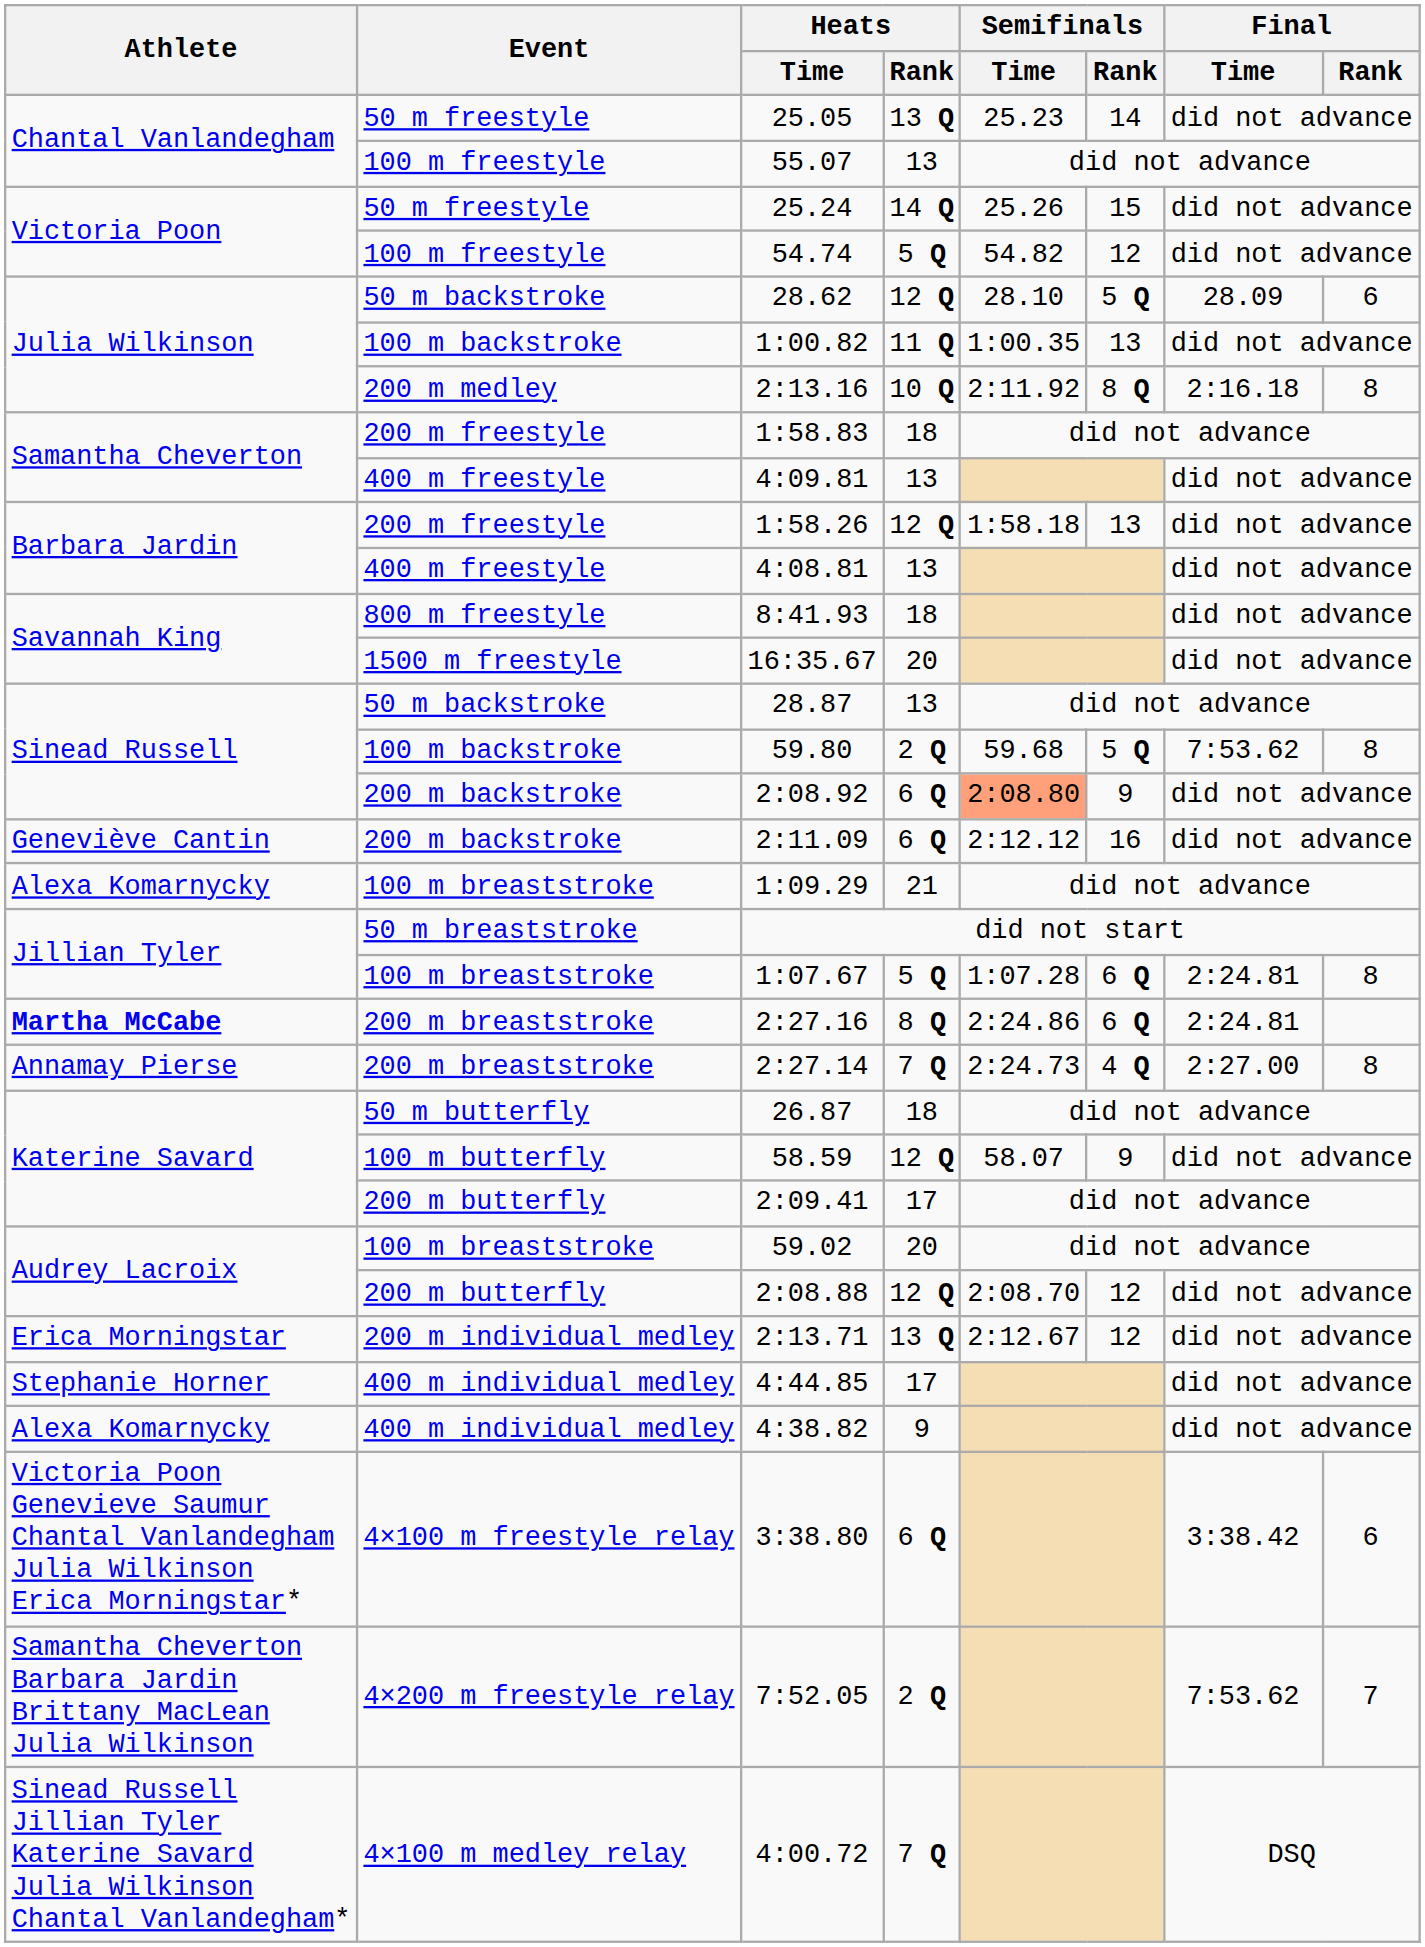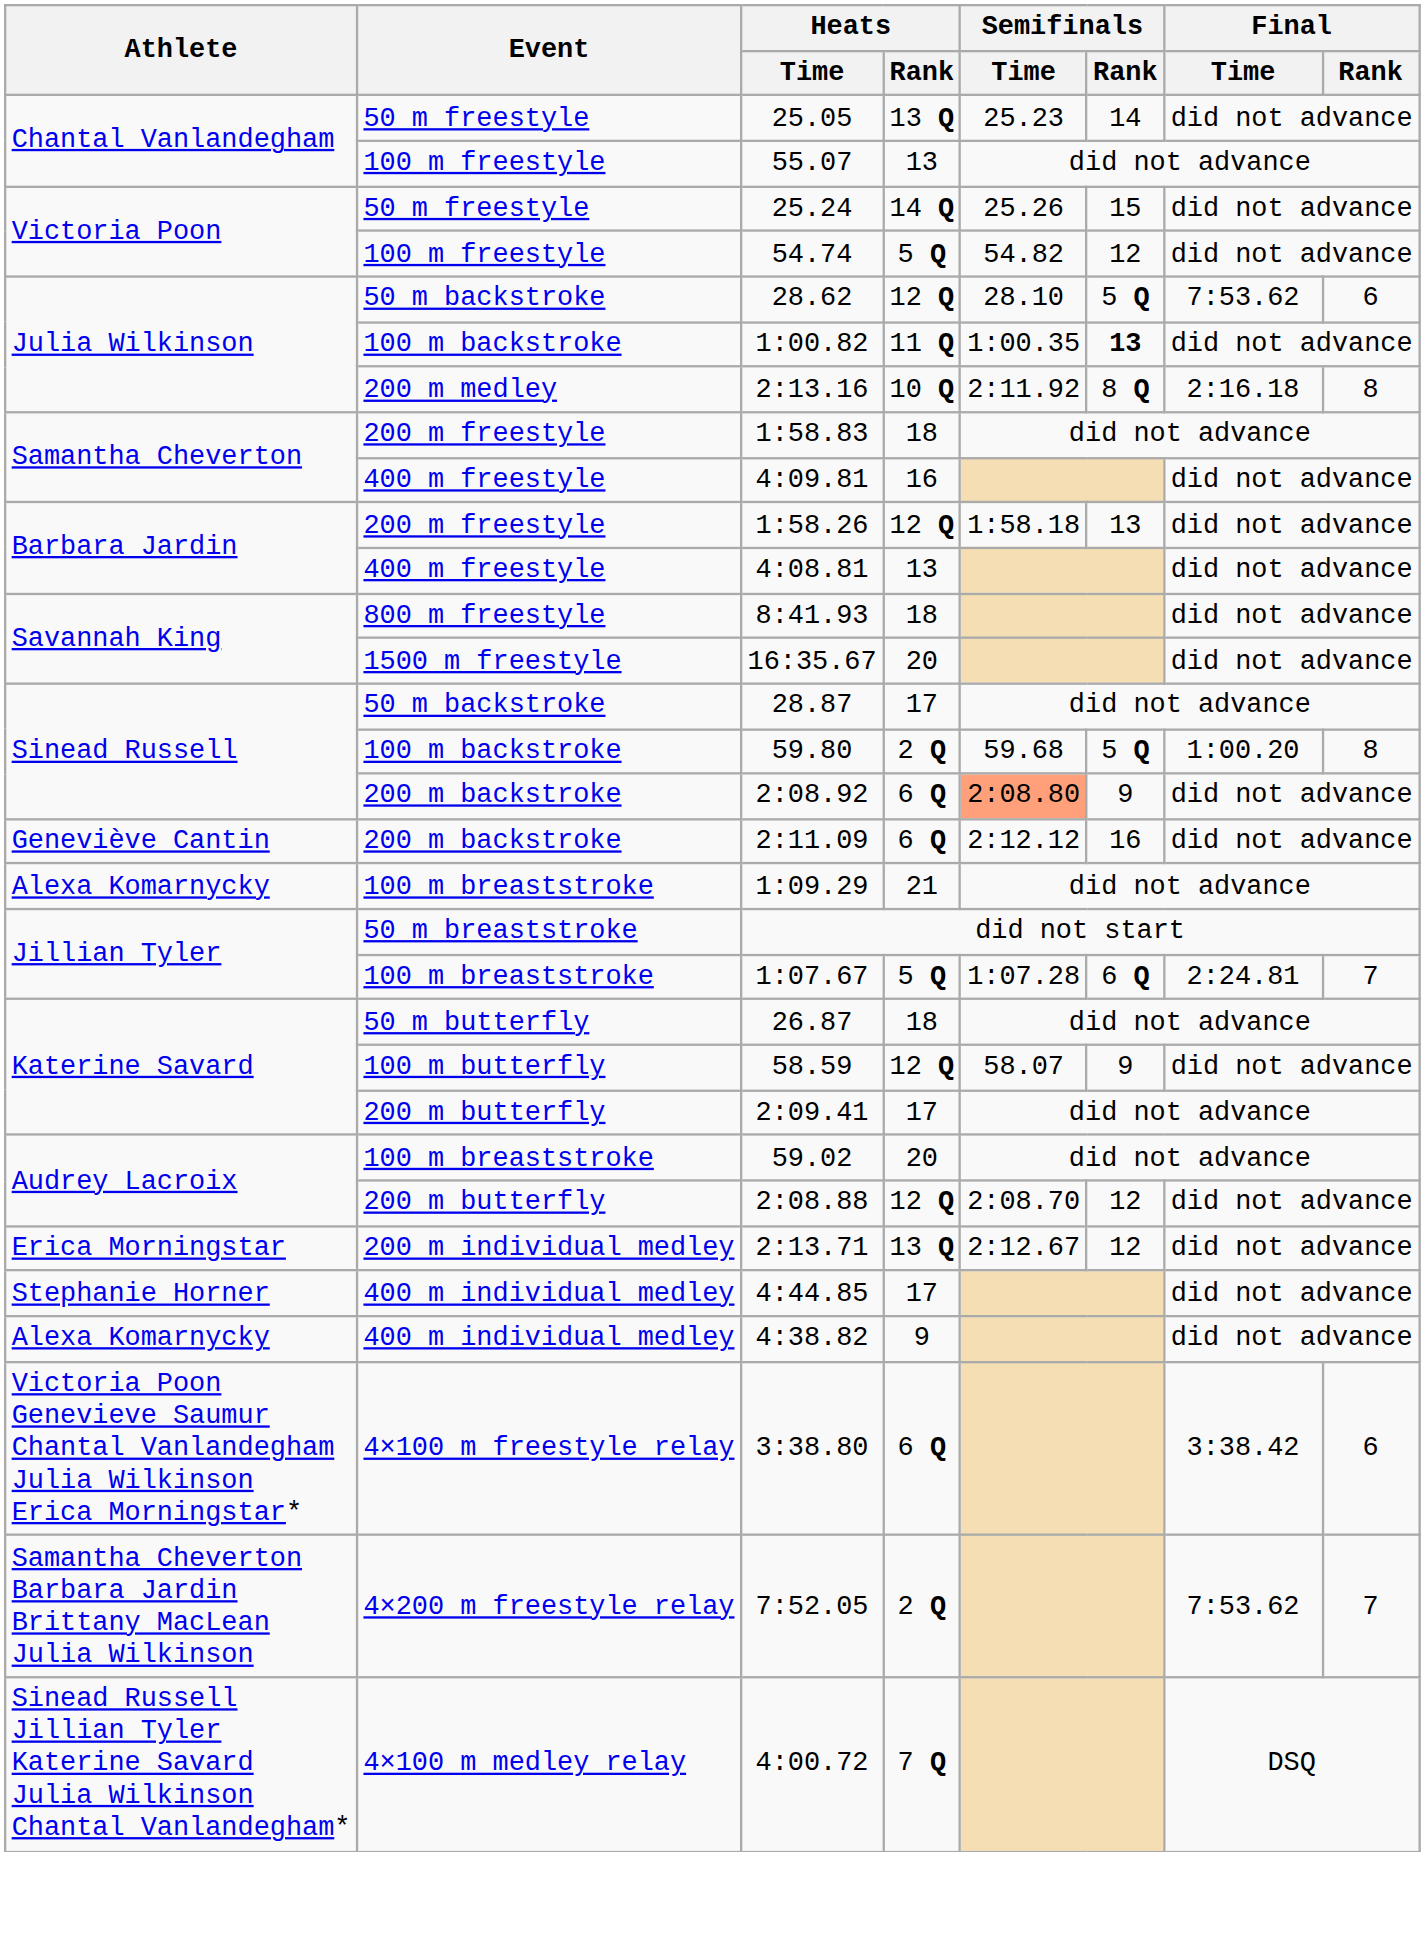 <table class=wikitable style="font-size:90%">
 <tr>
 <th rowspan="2">Athlete</th>
 <th rowspan="2">Event</th>
 <th colspan="2">Heats</th>
 <th colspan="2">Semifinals</th>
 <th colspan="2">Final</th>
 </tr>
 <tr>
 <th>Time</th>
 <th>Rank</th>
 <th>Time</th>
 <th>Rank</th>
 <th>Time</th>
 <th>Rank</th>
 </tr>
 <tr>
 <td rowspan="2"><a href='#'>Chantal Vanlandegham</a></td>
 <td><a href='#'>50 m freestyle</a></td>
 <td align=center>25.05</td>
 <td align=center>13 <strong>Q</strong></td>
 <td align=center>25.23</td>
 <td align=center>14</td>
 <td align=center colspan=2>did not advance</td>
 </tr>
 <tr>
 <td><a href='#'>100 m freestyle</a></td>
 <td align=center>55.07</td>
 <td align=center>13</td>
 <td align=center colspan=4>did not advance</td>
 </tr>
 <tr>
 <td rowspan="2"><a href='#'>Victoria Poon</a></td>
 <td><a href='#'>50 m freestyle</a></td>
 <td align=center>25.24</td>
 <td align=center>14 <strong>Q</strong></td>
 <td align=center>25.26</td>
 <td align=center>15</td>
 <td align=center colspan=2>did not advance</td>
 </tr>
 <tr>
 <td><a href='#'>100 m freestyle</a></td>
 <td align=center>54.74</td>
 <td align=center>5 <strong>Q</strong></td>
 <td align=center>54.82</td>
 <td align=center>12</td>
 <td align=center colspan=2>did not advance</td>
 </tr>
 <tr>
 <td rowspan="3"><a href='#'>Julia Wilkinson</a></td>
 <td><a href='#'>50 m backstroke</a></td>
 <td align=center>28.62</td>
 <td align=center>12 <strong>Q</strong></td>
 <td align=center>28.10</td>
 <td align=center>5 <strong>Q</strong></td>
-<td align=center>28.09</td>
+<td align=center>7:53.62</td>
 <td align=center>6</td>
 </tr>
 <tr>
 <td><a href='#'>100 m backstroke</a></td>
 <td align=center>1:00.82</td>
 <td align=center>11 <strong>Q</strong></td>
 <td align=center>1:00.35</td>
-<td align=center>13</td>
+<td align=center><strong>13</strong></td>
 <td align=center colspan=2>did not advance</td>
 </tr>
 <tr>
 <td><a href='#'>200 m medley</a></td>
 <td align=center>2:13.16</td>
 <td align=center>10 <strong>Q</strong></td>
 <td align=center>2:11.92</td>
 <td align=center>8 <strong>Q</strong></td>
 <td align=center>2:16.18</td>
 <td align=center>8</td>
 </tr>
 <tr>
 <td rowspan="2"><a href='#'>Samantha Cheverton</a></td>
 <td><a href='#'>200 m freestyle</a></td>
 <td align=center>1:58.83</td>
 <td align=center>18</td>
 <td align=center colspan=4>did not advance</td>
 </tr>
 <tr>
 <td><a href='#'>400 m freestyle</a></td>
 <td align=center>4:09.81</td>
-<td align=center>13</td>
+<td align=center>16</td>
 <td colspan= 2 bgcolor="wheat"></td>
 <td align=center colspan=2>did not advance</td>
 </tr>
 <tr>
 <td rowspan="2"><a href='#'>Barbara Jardin</a></td>
 <td><a href='#'>200 m freestyle</a></td>
 <td align=center>1:58.26</td>
 <td align=center>12 <strong>Q</strong></td>
 <td align=center>1:58.18</td>
 <td align=center>13</td>
 <td align=center colspan=2>did not advance</td>
 </tr>
 <tr>
 <td><a href='#'>400 m freestyle</a></td>
 <td align=center>4:08.81</td>
 <td align=center>13</td>
 <td colspan= 2 bgcolor="wheat"></td>
 <td align=center colspan=2>did not advance</td>
 </tr>
 <tr>
 <td rowspan="2"><a href='#'>Savannah King</a></td>
 <td><a href='#'>800 m freestyle</a></td>
 <td align=center>8:41.93</td>
 <td align=center>18</td>
 <td colspan= 2 bgcolor="wheat"></td>
 <td align=center colspan=2>did not advance</td>
 </tr>
 <tr>
 <td><a href='#'>1500 m freestyle</a></td>
 <td align=center>16:35.67</td>
 <td align=center>20</td>
 <td colspan= 2 bgcolor="wheat"></td>
 <td align=center colspan=2>did not advance</td>
 </tr>
 <tr>
 <td rowspan="3"><a href='#'>Sinead Russell</a></td>
 <td><a href='#'>50 m backstroke</a></td>
 <td align=center>28.87</td>
-<td align=center>13</td>
+<td align=center>17</td>
 <td align=center colspan=4>did not advance</td>
 </tr>
 <tr>
 <td><a href='#'>100 m backstroke</a></td>
 <td align=center>59.80</td>
 <td align=center>2 <strong>Q</strong></td>
 <td align=center>59.68</td>
 <td align=center>5 <strong>Q</strong></td>
-<td align=center>7:53.62</td>
+<td align=center>1:00.20</td>
 <td align=center>8</td>
 </tr>
 <tr>
 <td><a href='#'>200 m backstroke</a></td>
 <td align=center>2:08.92</td>
 <td align=center>6 <strong>Q</strong></td>
 <td align=center style="background: lightsalmon;">2:08.80</td>
 <td align=center>9</td>
 <td align=center colspan=2>did not advance</td>
 </tr>
 <tr>
 <td><a href='#'>Geneviève Cantin</a></td>
 <td><a href='#'>200 m backstroke</a></td>
 <td align=center>2:11.09</td>
 <td align=center>6 <strong>Q</strong></td>
 <td align=center>2:12.12</td>
 <td align=center>16</td>
 <td align=center colspan=2>did not advance</td>
 </tr>
 <tr>
 <td><a href='#'>Alexa Komarnycky</a></td>
 <td><a href='#'>100 m breaststroke</a></td>
 <td align=center>1:09.29</td>
 <td align=center>21</td>
 <td align=center colspan=4>did not advance</td>
 </tr>
 <tr>
 <td rowspan="2"><a href='#'>Jillian Tyler</a></td>
 <td><a href='#'>50 m breaststroke</a></td>
 <td align=center colspan=6>did not start</td>
 </tr>
 <tr>
 <td><a href='#'>100 m breaststroke</a></td>
 <td align=center>1:07.67</td>
 <td align=center>5 <strong>Q</strong></td>
 <td align=center>1:07.28</td>
 <td align=center>6 <strong>Q</strong></td>
 <td align=center>2:24.81</td>
-<td align=center>8</td>
-</tr>
-<tr>
-<td><strong><a href='#'>Martha McCabe</a></strong></td>
-<td><a href='#'>200 m breaststroke</a></td>
-<td align=center>2:27.16</td>
-<td align=center>8 <strong>Q</strong></td>
-<td align=center>2:24.86</td>
-<td align=center>6 <strong>Q</strong></td>
-<td align=center>2:24.81</td>
-<td align=center></td>
-</tr>
-<tr>
-<td><a href='#'>Annamay Pierse</a></td>
-<td><a href='#'>200 m breaststroke</a></td>
-<td align=center>2:27.14</td>
-<td align=center>7 <strong>Q</strong></td>
-<td align=center>2:24.73</td>
-<td align=center>4 <strong>Q</strong></td>
-<td align=center>2:27.00</td>
-<td align=center>8</td>
+<td align=center>7</td>
 </tr>
 <tr>
 <td rowspan="3"><a href='#'>Katerine Savard</a></td>
 <td><a href='#'>50 m butterfly</a></td>
 <td align=center>26.87</td>
 <td align=center>18</td>
 <td align=center colspan=4>did not advance</td>
 </tr>
 <tr>
 <td><a href='#'>100 m butterfly</a></td>
 <td align=center>58.59</td>
 <td align=center>12 <strong>Q</strong></td>
 <td align=center>58.07</td>
 <td align=center>9</td>
 <td align=center colspan=2>did not advance</td>
 </tr>
 <tr>
 <td><a href='#'>200 m butterfly</a></td>
 <td align=center>2:09.41</td>
 <td align=center>17</td>
 <td align=center colspan=4>did not advance</td>
 </tr>
 <tr>
 <td rowspan="2"><a href='#'>Audrey Lacroix</a></td>
 <td><a href='#'>100 m breaststroke</a></td>
 <td align=center>59.02</td>
 <td align=center>20</td>
 <td align=center colspan=4>did not advance</td>
 </tr>
 <tr>
 <td><a href='#'>200 m butterfly</a></td>
 <td align=center>2:08.88</td>
 <td align=center>12 <strong>Q</strong></td>
 <td align=center>2:08.70</td>
 <td align=center>12</td>
 <td align=center colspan=2>did not advance</td>
 </tr>
 <tr>
 <td><a href='#'>Erica Morningstar</a></td>
 <td><a href='#'>200 m individual medley</a></td>
 <td align=center>2:13.71</td>
 <td align=center>13 <strong>Q</strong></td>
 <td align=center>2:12.67</td>
 <td align=center>12</td>
 <td align=center colspan=2>did not advance</td>
 </tr>
 <tr>
 <td><a href='#'>Stephanie Horner</a></td>
 <td><a href='#'>400 m individual medley</a></td>
 <td align=center>4:44.85</td>
 <td align=center>17</td>
 <td colspan= 2 bgcolor="wheat"></td>
 <td align=center colspan=2>did not advance</td>
 </tr>
 <tr>
 <td><a href='#'>Alexa Komarnycky</a></td>
 <td><a href='#'>400 m individual medley</a></td>
 <td align=center>4:38.82</td>
 <td align=center>9</td>
 <td colspan= 2 bgcolor="wheat"></td>
 <td align=center colspan=2>did not advance</td>
 </tr>
 <tr>
 <td><a href='#'>Victoria Poon</a><br><a href='#'>Genevieve Saumur</a><br><a href='#'>Chantal Vanlandegham</a><br><a href='#'>Julia Wilkinson</a><br><a href='#'>Erica Morningstar</a>*</td>
 <td><a href='#'>4×100 m freestyle relay</a></td>
 <td align=center>3:38.80</td>
 <td align=center>6 <strong>Q</strong></td>
 <td colspan= 2 bgcolor="wheat"></td>
 <td align=center>3:38.42</td>
 <td align=center>6</td>
 </tr>
 <tr>
 <td><a href='#'>Samantha Cheverton</a><br><a href='#'>Barbara Jardin</a><br><a href='#'>Brittany MacLean</a><br><a href='#'>Julia Wilkinson</a></td>
 <td><a href='#'>4×200 m freestyle relay</a></td>
 <td align=center>7:52.05</td>
 <td align=center>2 <strong>Q</strong></td>
 <td colspan= 2 bgcolor="wheat"></td>
 <td align=center>7:53.62</td>
 <td align=center>7</td>
 </tr>
 <tr>
 <td><a href='#'>Sinead Russell</a><br><a href='#'>Jillian Tyler</a><br><a href='#'>Katerine Savard</a><br><a href='#'>Julia Wilkinson</a><br><a href='#'>Chantal Vanlandegham</a>*</td>
 <td><a href='#'>4×100 m medley relay</a></td>
 <td align=center>4:00.72</td>
 <td align=center>7 <strong>Q</strong></td>
 <td colspan= 2 bgcolor="wheat"></td>
 <td align=center colspan=2>DSQ</td>
 </tr>
 </table>
